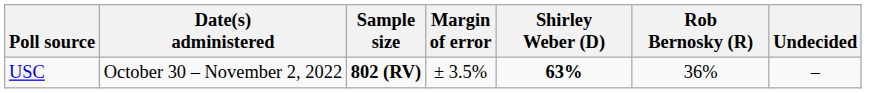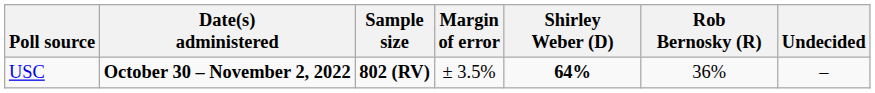 <table class="wikitable" style="font-size:90%;text-align:center;">
 <tr valign=bottom>
 <th>Poll source</th>
 <th>Date(s)<br>administered</th>
 <th>Sample<br>size</th>
 <th>Margin<br>of error</th>
 <th style="width:100px;">Shirley<br>Weber (D)</th>
 <th style="width:100px;">Rob<br>Bernosky (R)</th>
 <th>Undecided</th>
 </tr>
 <tr>
 <td style="text-align:left;"><a href='#'>USC</a></td>
-<td>October 30 – November 2, 2022</td>
+<td><strong>October 30 – November 2, 2022</strong></td>
 <td><strong>802 (RV)</strong></td>
 <td>± 3.5%</td>
-<td><strong>63%</strong></td>
+<td><strong>64%</strong></td>
 <td>36%</td>
 <td>–</td>
 </tr>
 </table>
